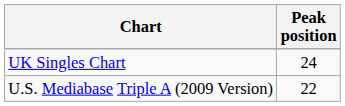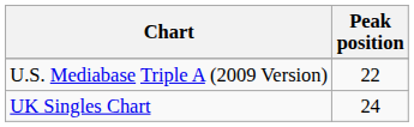 <table class="wikitable sortable">
 <tr>
 <th>Chart</th>
 <th>Peak<br>position</th>
 </tr>
 <tr>
 </tr>
 <tr>
+<td align="left">U.S. <a href='#'>Mediabase</a> <a href='#'>Triple A</a> (2009 Version)</td>
+<td align="center">22</td>
+</tr>
+<tr>
 <td align="left"><a href='#'>UK Singles Chart</a></td>
 <td align="center">24</td>
 </tr>
-<tr>
-<td align="left">U.S. <a href='#'>Mediabase</a> <a href='#'>Triple A</a> (2009 Version)</td>
-<td align="center">22</td>
-</tr>
 </table>
